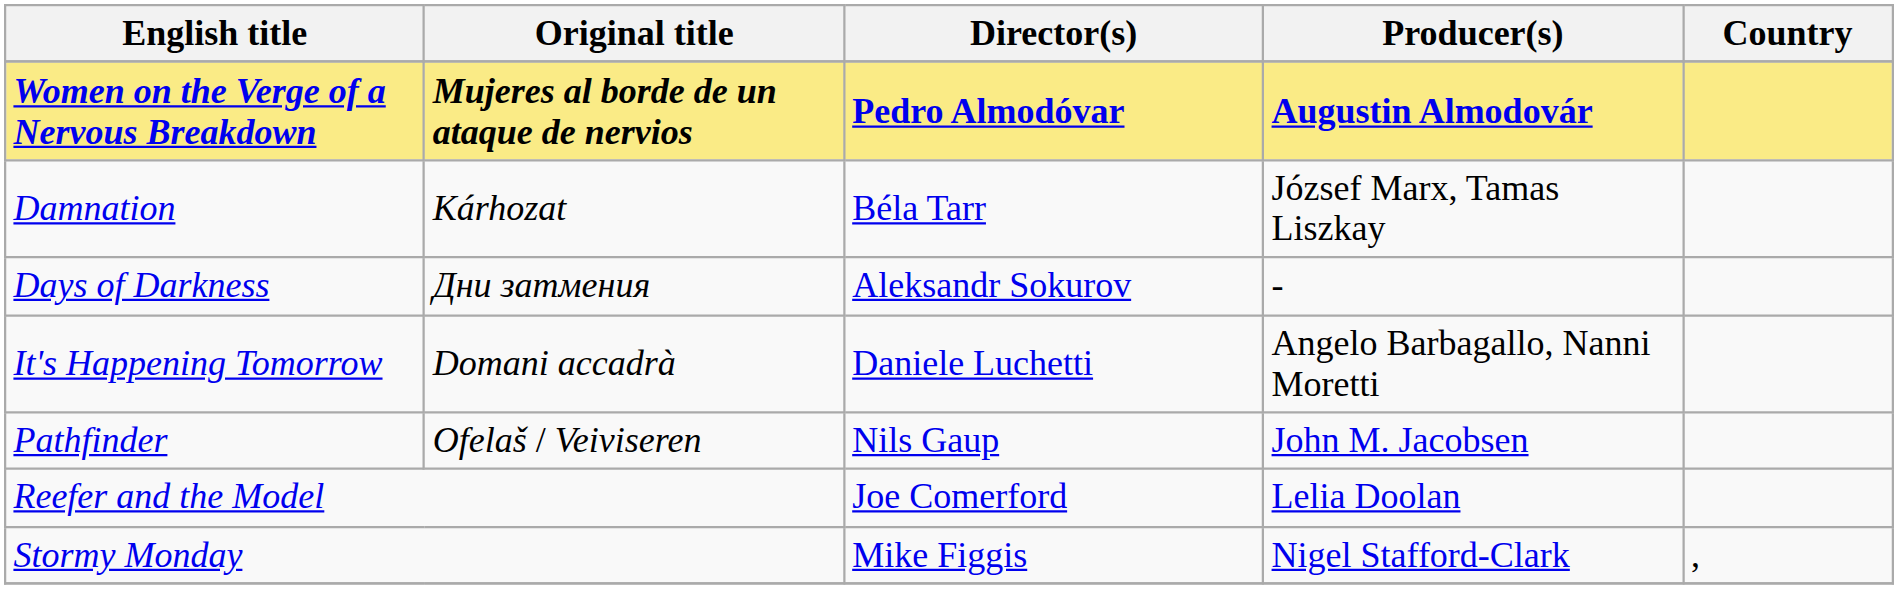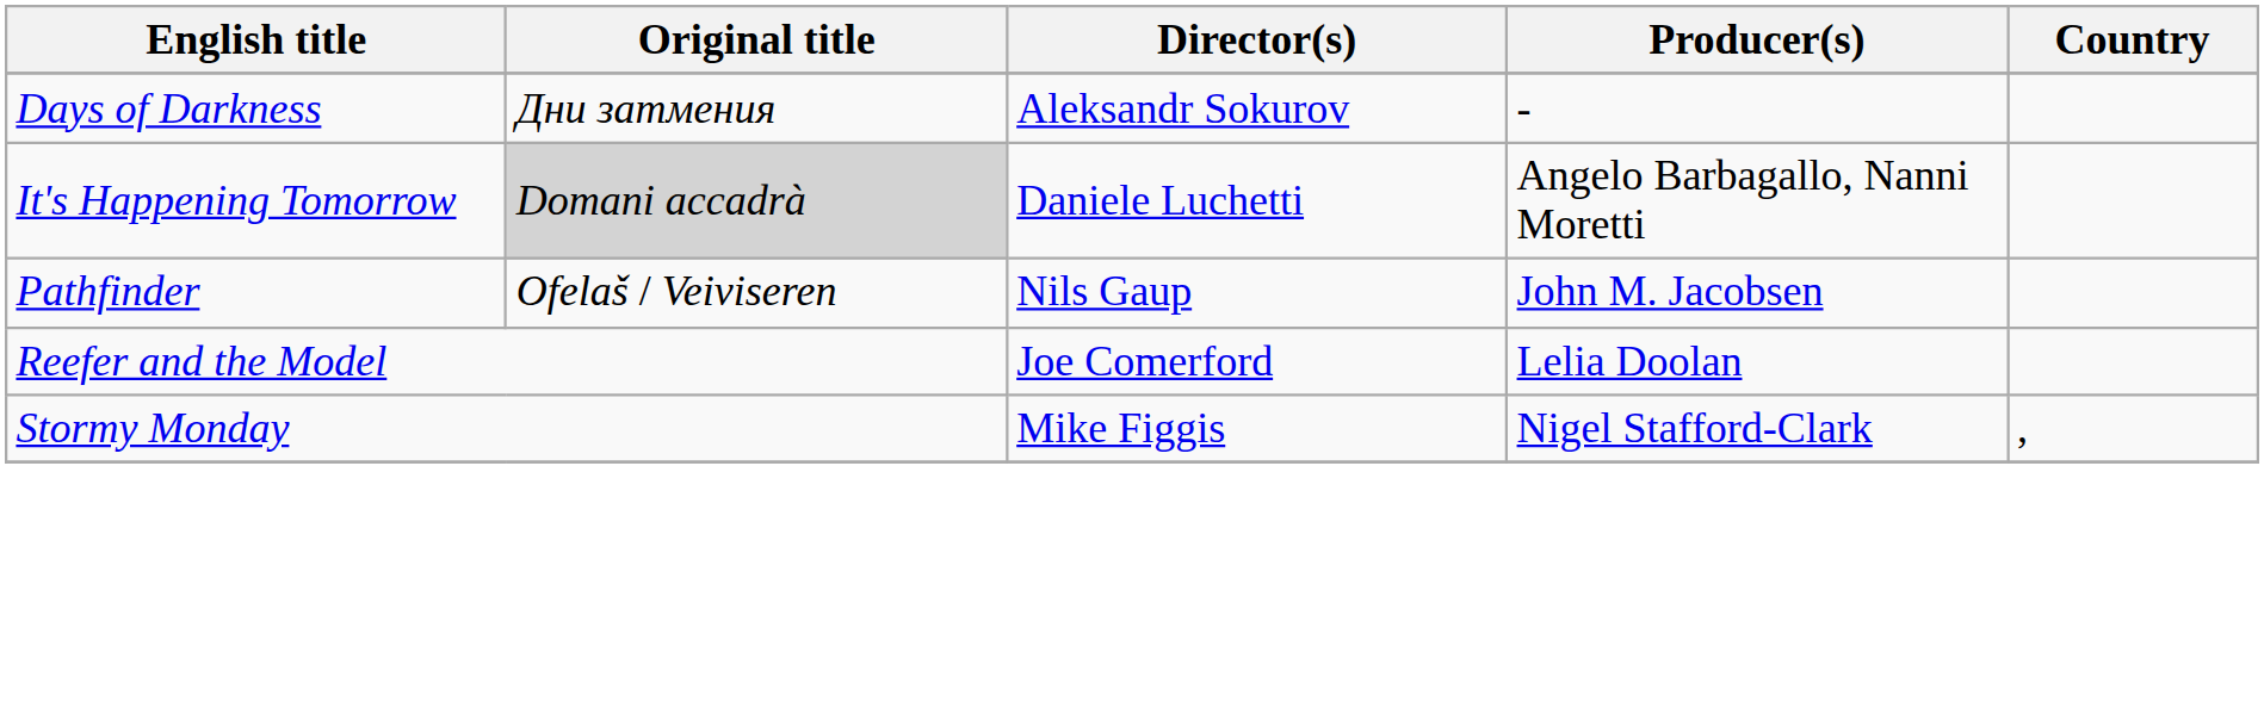 <table class="sortable wikitable" width="95%" cellpadding="5">
 <tr>
 <th width="20%">English title</th>
 <th width="20%">Original title</th>
 <th width="20%">Director(s)</th>
 <th width="20%">Producer(s)</th>
 <th width="10%">Country</th>
 </tr>
 <tr>
 </tr>
-<tr style="background:#FAEB86">
-<td><strong><em><a href='#'>Women on the Verge of a Nervous Breakdown</a></em></strong></td>
-<td><strong><em>Mujeres al borde de un ataque de nervios</em></strong></td>
-<td><strong><a href='#'>Pedro Almodóvar</a></strong></td>
-<td><strong><a href='#'>Augustin Almodovár</a></strong></td>
-<td></td>
-</tr>
-<tr>
-<td><em><a href='#'>Damnation</a></em></td>
-<td><em>Kárhozat</em></td>
-<td><a href='#'>Béla Tarr</a></td>
-<td>József Marx, Tamas Liszkay</td>
-<td></td>
-</tr>
 <tr>
 <td><em><a href='#'>Days of Darkness</a></em></td>
 <td><em>Дни затмения</em></td>
 <td><a href='#'>Aleksandr Sokurov</a></td>
 <td>-</td>
 <td></td>
 </tr>
 <tr>
 <td><em><a href='#'>It's Happening Tomorrow</a></em></td>
-<td><em>Domani accadrà</em></td>
+<td style="background: lightgrey;"><em>Domani accadrà</em></td>
 <td><a href='#'>Daniele Luchetti</a></td>
 <td>Angelo Barbagallo, Nanni Moretti</td>
 <td></td>
 </tr>
 <tr>
 <td><em><a href='#'>Pathfinder</a></em></td>
 <td><em>Ofelaš</em> / <em>Veiviseren</em></td>
 <td><a href='#'>Nils Gaup</a></td>
 <td><a href='#'>John M. Jacobsen</a></td>
 <td></td>
 </tr>
 <tr>
 <td colspan="2"><em><a href='#'>Reefer and the Model</a></em></td>
 <td><a href='#'>Joe Comerford</a></td>
 <td><a href='#'>Lelia Doolan</a></td>
 <td></td>
 </tr>
 <tr>
 <td colspan="2"><em><a href='#'>Stormy Monday</a></em></td>
 <td><a href='#'>Mike Figgis</a></td>
 <td><a href='#'>Nigel Stafford-Clark</a></td>
 <td>, </td>
 </tr>
 <tr>
 </tr>
 </table>
